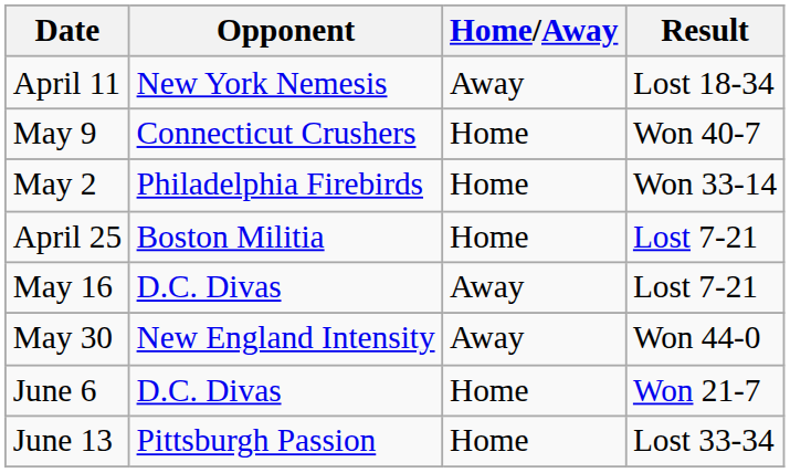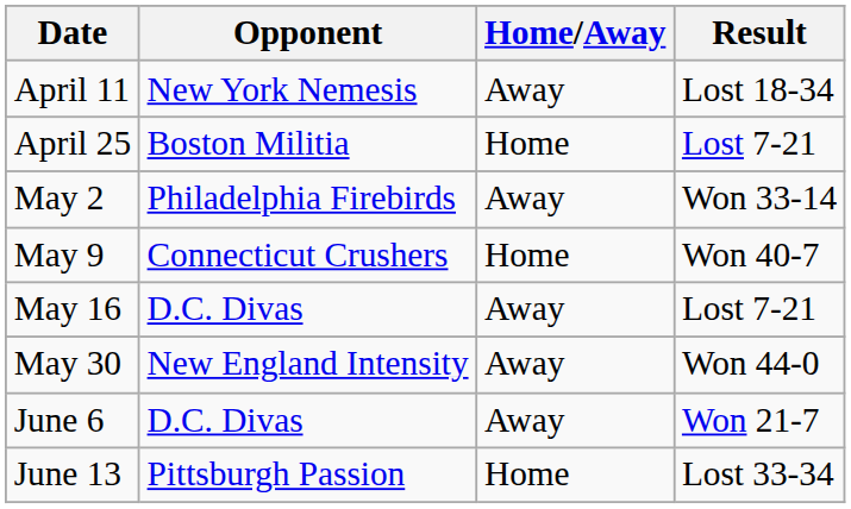 <table class="wikitable">
 <tr>
 <th>Date</th>
 <th>Opponent</th>
 <th><a href='#'>Home</a>/<a href='#'>Away</a></th>
 <th>Result</th>
 </tr>
 <tr>
 <td>April 11</td>
 <td><a href='#'>New York Nemesis</a></td>
 <td>Away</td>
 <td>Lost 18-34</td>
 </tr>
 <tr>
+<td>April 25</td>
+<td><a href='#'>Boston Militia</a></td>
+<td>Home</td>
+<td><a href='#'>Lost</a> 7-21</td>
+</tr>
+<tr>
+<td>May 2</td>
+<td><a href='#'>Philadelphia Firebirds</a></td>
+<td>Away</td>
+<td>Won 33-14</td>
+</tr>
+<tr>
 <td>May 9</td>
 <td><a href='#'>Connecticut Crushers</a></td>
 <td>Home</td>
 <td>Won 40-7</td>
-</tr>
-<tr>
-<td>May 2</td>
-<td><a href='#'>Philadelphia Firebirds</a></td>
-<td>Home</td>
-<td>Won 33-14</td>
-</tr>
-<tr>
-<td>April 25</td>
-<td><a href='#'>Boston Militia</a></td>
-<td>Home</td>
-<td><a href='#'>Lost</a> 7-21</td>
 </tr>
 <tr>
 <td>May 16</td>
 <td><a href='#'>D.C. Divas</a></td>
 <td>Away</td>
 <td>Lost 7-21</td>
 </tr>
 <tr>
 <td>May 30</td>
 <td><a href='#'>New England Intensity</a></td>
 <td>Away</td>
 <td>Won 44-0</td>
 </tr>
 <tr>
 <td>June 6</td>
 <td><a href='#'>D.C. Divas</a></td>
-<td>Home</td>
+<td>Away</td>
 <td><a href='#'>Won</a> 21-7</td>
 </tr>
 <tr>
 <td>June 13</td>
 <td><a href='#'>Pittsburgh Passion</a></td>
 <td>Home</td>
 <td>Lost 33-34</td>
 </tr>
 </table>
